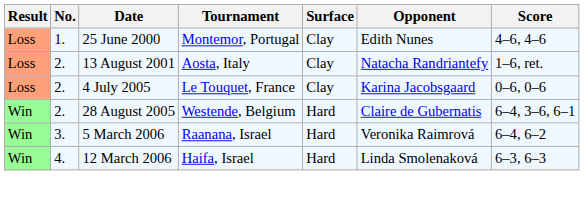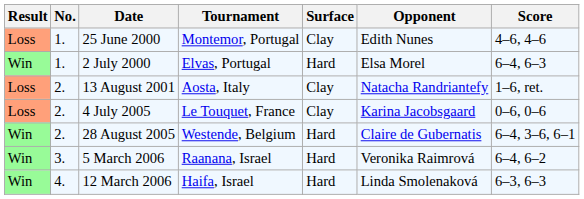 <table class="sortable wikitable" style=font-size:97%>
 <tr>
 <th>Result</th>
 <th>No.</th>
 <th>Date</th>
 <th>Tournament</th>
 <th>Surface</th>
 <th>Opponent</th>
 <th>Score</th>
 </tr>
 <tr style="background:#f0f8ff;">
 <td style="background:#ffa07a;">Loss</td>
 <td>1.</td>
 <td>25 June 2000</td>
 <td><a href='#'>Montemor</a>, Portugal</td>
 <td>Clay</td>
 <td> Edith Nunes</td>
 <td>4–6, 4–6</td>
+</tr>
+<tr bgcolor="#f0f8ff">
+<td style="background:#98fb98;">Win</td>
+<td>1.</td>
+<td>2 July 2000</td>
+<td><a href='#'>Elvas</a>, Portugal</td>
+<td>Hard</td>
+<td> Elsa Morel</td>
+<td>6–4, 6–3</td>
 </tr>
 <tr style="background:#f0f8ff;">
 <td style="background:#ffa07a;">Loss</td>
 <td>2.</td>
 <td>13 August 2001</td>
 <td><a href='#'>Aosta</a>, Italy</td>
 <td>Clay</td>
 <td> <a href='#'>Natacha Randriantefy</a></td>
 <td>1–6, ret.</td>
 </tr>
 <tr style="background:#f0f8ff;">
 <td style="background:#ffa07a;">Loss</td>
 <td>2.</td>
 <td>4 July 2005</td>
 <td><a href='#'>Le Touquet</a>, France</td>
 <td>Clay</td>
 <td> <a href='#'>Karina Jacobsgaard</a></td>
 <td>0–6, 0–6</td>
 </tr>
 <tr bgcolor="#f0f8ff">
 <td style="background:#98fb98;">Win</td>
 <td>2.</td>
 <td>28 August 2005</td>
 <td><a href='#'>Westende</a>, Belgium</td>
 <td>Hard</td>
 <td> <a href='#'>Claire de Gubernatis</a></td>
 <td>6–4, 3–6, 6–1</td>
 </tr>
 <tr bgcolor="#f0f8ff">
 <td style="background:#98fb98;">Win</td>
 <td>3.</td>
 <td>5 March 2006</td>
 <td><a href='#'>Raanana</a>, Israel</td>
 <td>Hard</td>
 <td> Veronika Raimrová</td>
 <td>6–4, 6–2</td>
 </tr>
 <tr bgcolor="#f0f8ff">
 <td style="background:#98fb98;">Win</td>
 <td>4.</td>
 <td>12 March 2006</td>
 <td><a href='#'>Haifa</a>, Israel</td>
 <td>Hard</td>
 <td> Linda Smolenaková</td>
 <td>6–3, 6–3</td>
 </tr>
 </table>
